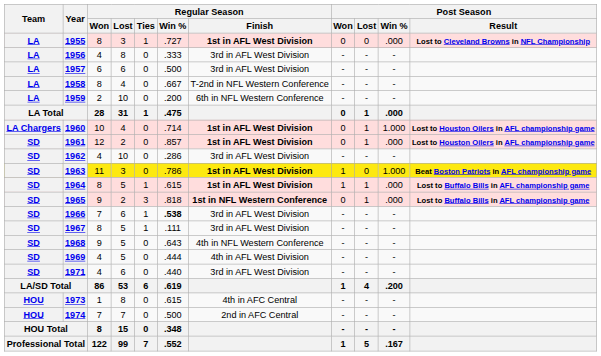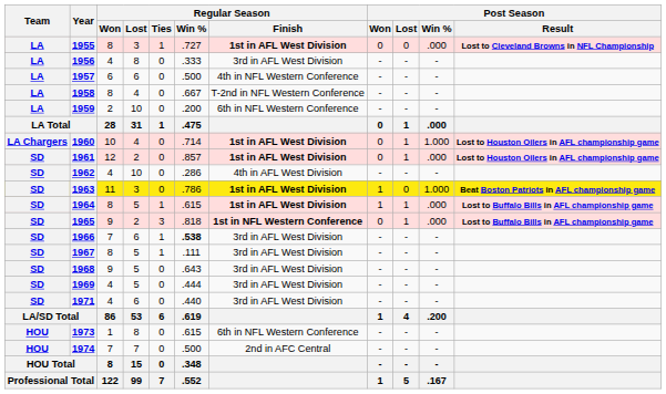 <table class="wikitable" style="font-size: 95%; text-align:center;">
 <tr>
 <th rowspan="2">Team</th>
 <th rowspan="2">Year</th>
 <th colspan="5">Regular Season</th>
 <th colspan="4">Post Season</th>
 </tr>
 <tr>
 <th>Won</th>
 <th>Lost</th>
 <th>Ties</th>
 <th>Win %</th>
 <th>Finish</th>
 <th>Won</th>
 <th>Lost</th>
 <th>Win %</th>
 <th>Result</th>
 </tr>
 <tr style="background:#fdd;">
 <th><a href='#'>LA</a></th>
 <th><a href='#'>1955</a></th>
 <td>8</td>
 <td>3</td>
 <td>1</td>
 <td>.727</td>
 <td><strong>1st in AFL West Division</strong></td>
 <td>0</td>
 <td>0</td>
 <td>.000</td>
 <td><small><strong>Lost to <a href='#'>Cleveland Browns</a> in <a href='#'>NFL Championship</a></strong></small></td>
 </tr>
 <tr>
 <th><a href='#'>LA</a></th>
 <th><a href='#'>1956</a></th>
 <td>4</td>
 <td>8</td>
 <td>0</td>
 <td>.333</td>
 <td>3rd in AFL West Division</td>
 <td>-</td>
 <td>-</td>
 <td>-</td>
 <td></td>
 </tr>
 <tr>
 <th><a href='#'>LA</a></th>
 <th><a href='#'>1957</a></th>
 <td>6</td>
 <td>6</td>
 <td>0</td>
 <td>.500</td>
-<td>3rd in AFL West Division</td>
+<td>4th in NFL Western Conference</td>
 <td>-</td>
 <td>-</td>
 <td>-</td>
 <td></td>
 </tr>
 <tr>
 <th><a href='#'>LA</a></th>
 <th><a href='#'>1958</a></th>
 <td>8</td>
 <td>4</td>
 <td>0</td>
 <td>.667</td>
 <td>T-2nd in NFL Western Conference</td>
 <td>-</td>
 <td>-</td>
 <td>-</td>
 <td></td>
 </tr>
 <tr>
 <th><a href='#'>LA</a></th>
 <th><a href='#'>1959</a></th>
 <td>2</td>
 <td>10</td>
 <td>0</td>
 <td>.200</td>
 <td>6th in NFL Western Conference</td>
 <td>-</td>
 <td>-</td>
 <td>-</td>
 <td></td>
 </tr>
 <tr>
 <th colspan="2">LA Total</th>
 <th>28</th>
 <th>31</th>
 <th>1</th>
 <th>.475</th>
 <th></th>
 <th>0</th>
 <th>1</th>
 <th>.000</th>
 <th></th>
 </tr>
 <tr style="background:#fdd;">
 <th><a href='#'>LA Chargers</a></th>
 <th><a href='#'>1960</a></th>
 <td>10</td>
 <td>4</td>
 <td>0</td>
 <td>.714</td>
 <td><strong>1st in AFL West Division</strong></td>
 <td>0</td>
 <td>1</td>
 <td>1.000</td>
 <td><small><strong>Lost to <a href='#'>Houston Oilers</a> in <a href='#'>AFL championship game</a></strong></small></td>
 </tr>
 <tr style="background:#fdd;">
 <th><a href='#'>SD</a></th>
 <th><a href='#'>1961</a></th>
 <td>12</td>
 <td>2</td>
 <td>0</td>
 <td>.857</td>
 <td><strong>1st in AFL West Division</strong></td>
 <td>0</td>
 <td>1</td>
 <td>.000</td>
 <td><small><strong>Lost to <a href='#'>Houston Oilers</a> in <a href='#'>AFL championship game</a></strong></small></td>
 </tr>
 <tr>
 <th><a href='#'>SD</a></th>
 <th><a href='#'>1962</a></th>
 <td>4</td>
 <td>10</td>
 <td>0</td>
 <td>.286</td>
-<td>3rd in AFL West Division</td>
+<td>4th in AFL West Division</td>
 <td>-</td>
 <td>-</td>
 <td>-</td>
 <td></td>
 </tr>
 <tr ! style="background:#FDE910;">
 <th><a href='#'>SD</a></th>
 <th><a href='#'>1963</a></th>
 <td>11</td>
 <td>3</td>
 <td>0</td>
 <td>.786</td>
 <td><strong>1st in AFL West Division</strong></td>
 <td>1</td>
 <td>0</td>
 <td>1.000</td>
 <td><small><strong>Beat <a href='#'>Boston Patriots</a> in <a href='#'>AFL championship game</a></strong></small></td>
 </tr>
 <tr style="background:#fdd;">
 <th><a href='#'>SD</a></th>
 <th><a href='#'>1964</a></th>
 <td>8</td>
 <td>5</td>
 <td>1</td>
 <td>.615</td>
 <td><strong>1st in AFL West Division</strong></td>
 <td>1</td>
 <td>1</td>
 <td>.000</td>
 <td><small><strong>Lost to <a href='#'>Buffalo Bills</a> in <a href='#'>AFL championship game</a></strong></small></td>
 </tr>
 <tr style="background:#fdd;">
 <th><a href='#'>SD</a></th>
 <th><a href='#'>1965</a></th>
 <td>9</td>
 <td>2</td>
 <td>3</td>
 <td>.818</td>
 <td><strong>1st in NFL Western Conference</strong></td>
 <td>0</td>
 <td>1</td>
 <td>.000</td>
 <td><small><strong>Lost to <a href='#'>Buffalo Bills</a> in <a href='#'>AFL championship game</a></strong></small></td>
 </tr>
 <tr>
 <th><a href='#'>SD</a></th>
 <th><a href='#'>1966</a></th>
 <td>7</td>
 <td>6</td>
 <td>1</td>
 <td><strong>.538</strong></td>
 <td>3rd in AFL West Division</td>
 <td>-</td>
 <td>-</td>
 <td>-</td>
 <td></td>
 </tr>
 <tr>
 <th><a href='#'>SD</a></th>
 <th><a href='#'>1967</a></th>
 <td>8</td>
 <td>5</td>
 <td>1</td>
 <td>.111</td>
 <td>3rd in AFL West Division</td>
 <td>-</td>
 <td>-</td>
 <td>-</td>
 <td></td>
 </tr>
 <tr>
 <th><a href='#'>SD</a></th>
 <th><a href='#'>1968</a></th>
 <td>9</td>
 <td>5</td>
 <td>0</td>
 <td>.643</td>
-<td>4th in NFL Western Conference</td>
+<td>3rd in AFL West Division</td>
 <td>-</td>
 <td>-</td>
 <td>-</td>
 <td></td>
 </tr>
 <tr>
 <th><a href='#'>SD</a></th>
 <th><a href='#'>1969</a></th>
 <td>4</td>
 <td>5</td>
 <td>0</td>
 <td>.444</td>
-<td>4th in AFL West Division</td>
+<td>3rd in AFL West Division</td>
 <td>-</td>
 <td>-</td>
 <td>-</td>
 <td></td>
 </tr>
 <tr>
 <th><a href='#'>SD</a></th>
 <th><a href='#'>1971</a></th>
 <td>4</td>
 <td>6</td>
 <td>0</td>
 <td>.440</td>
 <td>3rd in AFL West Division</td>
 <td>-</td>
 <td>-</td>
 <td>-</td>
 <td></td>
 </tr>
 <tr>
 <th colspan="2">LA/SD Total</th>
 <th>86</th>
 <th>53</th>
 <th>6</th>
 <th>.619</th>
 <th></th>
 <th>1</th>
 <th>4</th>
 <th>.200</th>
 <th></th>
 </tr>
 <tr>
 <th><a href='#'>HOU</a></th>
 <th><a href='#'>1973</a></th>
 <td>1</td>
 <td>8</td>
 <td>0</td>
 <td>.615</td>
-<td>4th in AFC Central</td>
+<td>6th in NFL Western Conference</td>
 <td>-</td>
 <td>-</td>
 <td>-</td>
 <td></td>
 </tr>
 <tr>
 <th><a href='#'>HOU</a></th>
 <th><a href='#'>1974</a></th>
 <td>7</td>
 <td>7</td>
 <td>0</td>
 <td>.500</td>
 <td>2nd in AFC Central</td>
 <td>-</td>
 <td>-</td>
 <td>-</td>
 <td></td>
 </tr>
 <tr>
 <th colspan="2">HOU Total</th>
 <th>8</th>
 <th>15</th>
 <th>0</th>
 <th>.348</th>
 <th></th>
 <th>-</th>
 <th>-</th>
 <th>-</th>
 <th></th>
 </tr>
 <tr>
 <th colspan="2">Professional Total</th>
 <th>122</th>
 <th>99</th>
 <th>7</th>
 <th>.552</th>
 <th></th>
 <th>1</th>
 <th>5</th>
 <th>.167</th>
 <th></th>
 </tr>
 </table>
